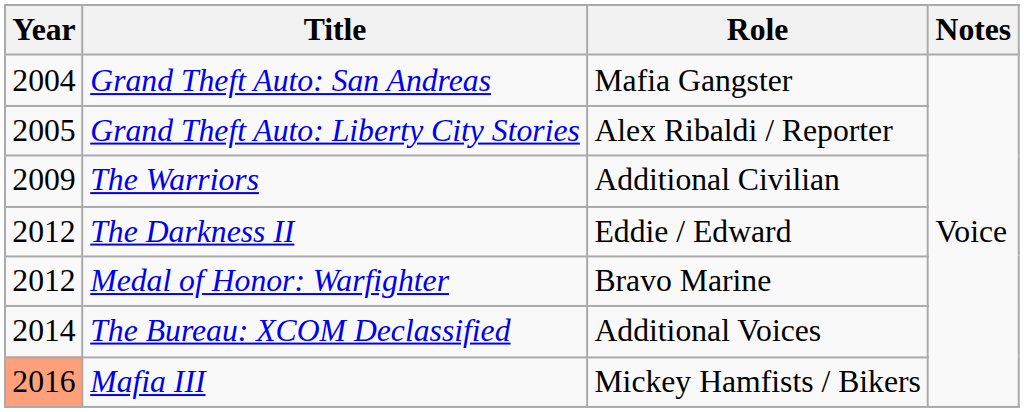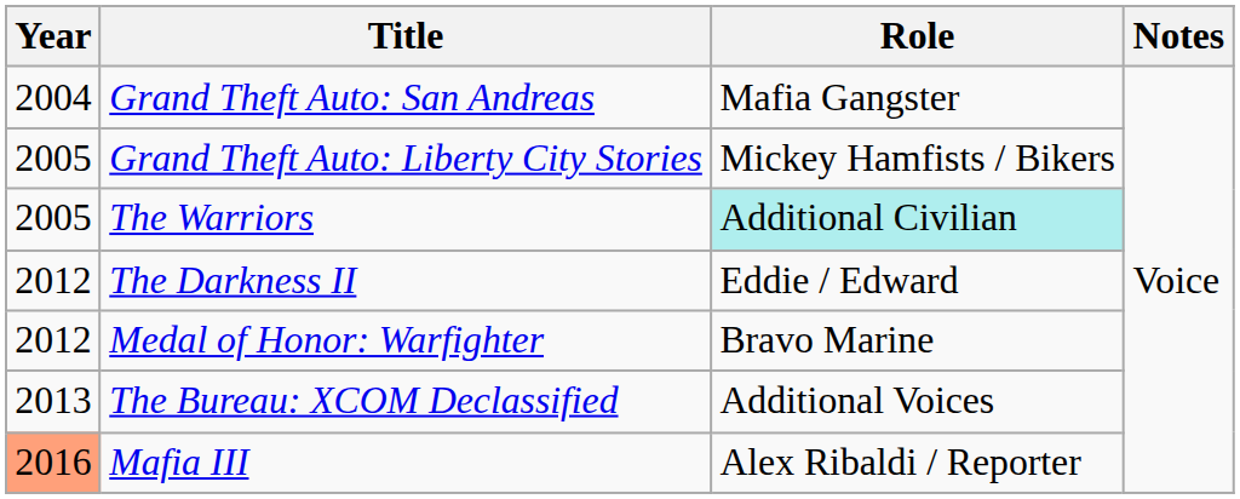 <table class="wikitable sortable">
 <tr>
 <th>Year</th>
 <th>Title</th>
 <th>Role</th>
 <th>Notes</th>
 </tr>
 <tr>
 <td>2004</td>
 <td><em><a href='#'>Grand Theft Auto: San Andreas</a></em></td>
 <td>Mafia Gangster</td>
 <td rowspan="7">Voice</td>
 </tr>
 <tr>
 <td>2005</td>
 <td><em><a href='#'>Grand Theft Auto: Liberty City Stories</a></em></td>
-<td>Alex Ribaldi / Reporter</td>
+<td>Mickey Hamfists / Bikers</td>
 </tr>
 <tr>
-<td>2009</td>
+<td>2005</td>
 <td><a href='#'><em>The Warriors</em></a></td>
-<td>Additional Civilian</td>
+<td style="background: paleturquoise;">Additional Civilian</td>
 </tr>
 <tr>
 <td>2012</td>
 <td><em><a href='#'>The Darkness II</a></em></td>
 <td>Eddie / Edward</td>
 </tr>
 <tr>
 <td>2012</td>
 <td><em><a href='#'>Medal of Honor: Warfighter</a></em></td>
 <td>Bravo Marine</td>
 </tr>
 <tr>
-<td>2014</td>
+<td>2013</td>
 <td><em><a href='#'>The Bureau: XCOM Declassified</a></em></td>
 <td>Additional Voices</td>
 </tr>
 <tr>
 <td style="background: lightsalmon;">2016</td>
 <td><em><a href='#'>Mafia III</a></em></td>
-<td>Mickey Hamfists / Bikers</td>
+<td>Alex Ribaldi / Reporter</td>
 </tr>
 </table>
